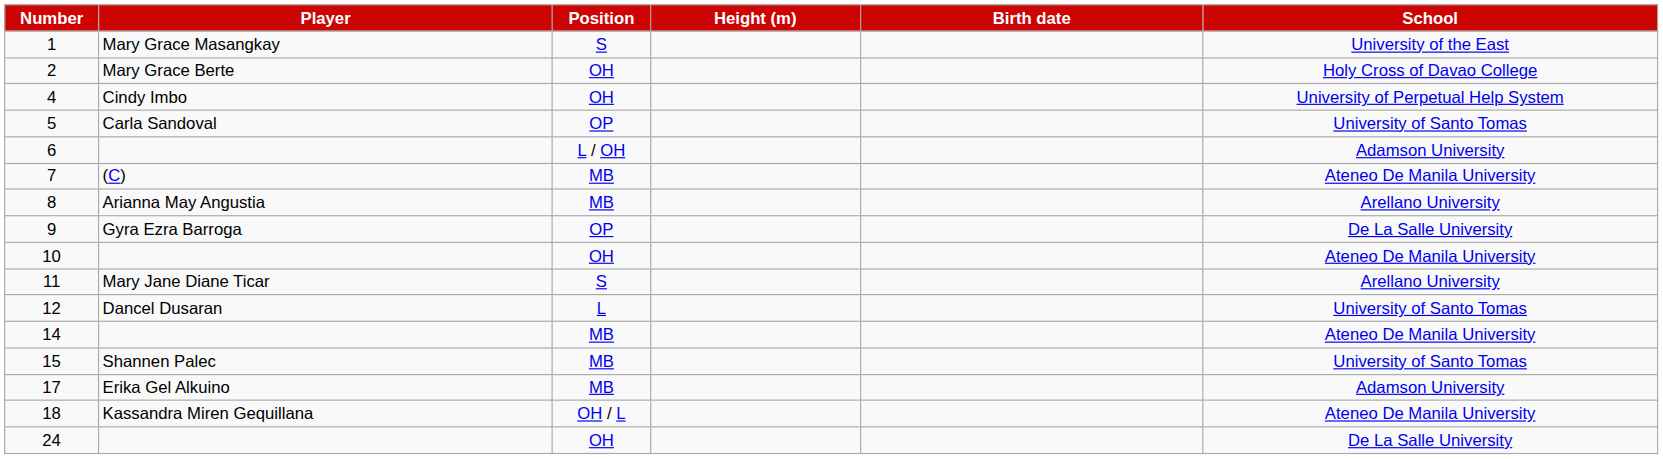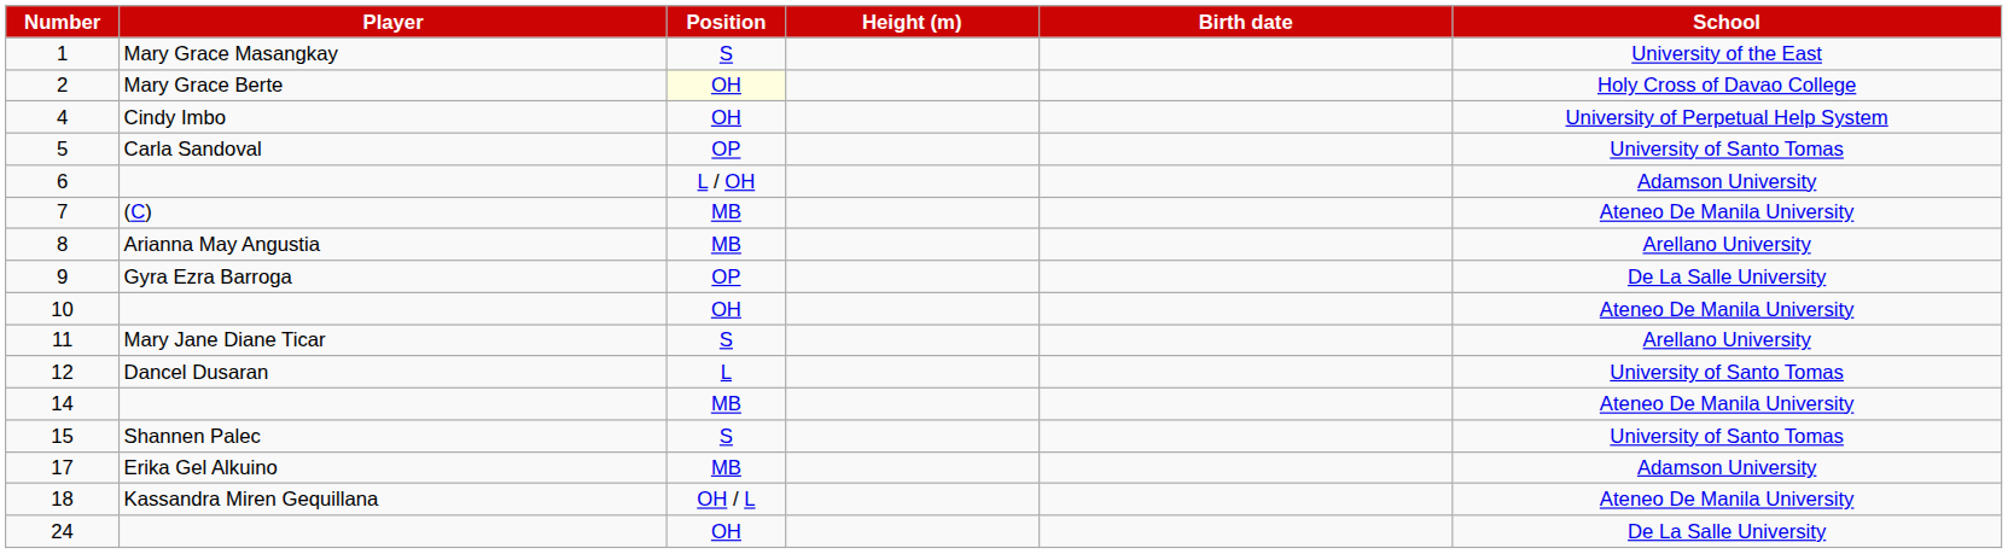 <table class="wikitable sortable" style="text-align: center; width: 90%; font-size: 90%;">
 <tr>
 <th style="width: 3em; background: #CC0404; color: white;">Number</th>
 <th style="width: 20em; background: #CC0404; color: white;">Player</th>
 <th style="width: 3em; background: #CC0404; color: white;">Position</th>
 <th style="width: 9em; background: #CC0404; color: white;">Height (m)</th>
 <th style="width: 15em; background: #CC0404; color: white;">Birth date</th>
 <th style="width: 20em; background: #CC0404; color: white;">School</th>
 </tr>
 <tr>
 <td>1</td>
 <td style="text-align: left;"> Mary Grace Masangkay</td>
 <td><a href='#'>S</a></td>
 <td></td>
 <td style="text-align: left;"></td>
 <td><a href='#'>University of the East</a></td>
 </tr>
 <tr>
 <td>2</td>
 <td style="text-align: left;"> Mary Grace Berte</td>
-<td><a href='#'>OH</a></td>
+<td style="background: lightyellow;"><a href='#'>OH</a></td>
 <td></td>
 <td style="text-align: left;"></td>
 <td><a href='#'>Holy Cross of Davao College</a></td>
 </tr>
 <tr>
 <td>4</td>
 <td style="text-align: left;"> Cindy Imbo</td>
 <td><a href='#'>OH</a></td>
 <td></td>
 <td style="text-align: left;"></td>
 <td><a href='#'>University of Perpetual Help System</a></td>
 </tr>
 <tr>
 <td>5</td>
 <td style="text-align: left;"> Carla Sandoval</td>
 <td><a href='#'>OP</a></td>
 <td></td>
 <td style="text-align: left;"></td>
 <td><a href='#'>University of Santo Tomas</a></td>
 </tr>
 <tr>
 <td>6</td>
 <td style="text-align: left;"> </td>
 <td><a href='#'>L</a> / <a href='#'>OH</a></td>
 <td></td>
 <td style="text-align: left;"></td>
 <td><a href='#'>Adamson University</a></td>
 </tr>
 <tr>
 <td>7</td>
 <td style="text-align: left;">  (<a href='#'>C</a>)</td>
 <td><a href='#'>MB</a></td>
 <td></td>
 <td style="text-align: left;"></td>
 <td><a href='#'>Ateneo De Manila University</a></td>
 </tr>
 <tr>
 <td>8</td>
 <td style="text-align: left;"> Arianna May Angustia</td>
 <td><a href='#'>MB</a></td>
 <td></td>
 <td style="text-align: left;"></td>
 <td><a href='#'>Arellano University</a></td>
 </tr>
 <tr>
 <td>9</td>
 <td style="text-align: left;"> Gyra Ezra Barroga</td>
 <td><a href='#'>OP</a></td>
 <td></td>
 <td style="text-align: left;"></td>
 <td><a href='#'>De La Salle University</a></td>
 </tr>
 <tr>
 <td>10</td>
 <td style="text-align: left;"> </td>
 <td><a href='#'>OH</a></td>
 <td></td>
 <td style="text-align: left;"></td>
 <td><a href='#'>Ateneo De Manila University</a></td>
 </tr>
 <tr>
 <td>11</td>
 <td style="text-align: left;"> Mary Jane Diane Ticar</td>
 <td><a href='#'>S</a></td>
 <td></td>
 <td style="text-align: left;"></td>
 <td><a href='#'>Arellano University</a></td>
 </tr>
 <tr>
 <td>12</td>
 <td style="text-align: left;"> Dancel Dusaran</td>
 <td><a href='#'>L</a></td>
 <td></td>
 <td style="text-align: left;"></td>
 <td><a href='#'>University of Santo Tomas</a></td>
 </tr>
 <tr>
 <td>14</td>
 <td style="text-align: left;"> </td>
 <td><a href='#'>MB</a></td>
 <td></td>
 <td style="text-align: left;"></td>
 <td><a href='#'>Ateneo De Manila University</a></td>
 </tr>
 <tr>
 <td>15</td>
 <td style="text-align: left;"> Shannen Palec</td>
-<td><a href='#'>MB</a></td>
+<td><a href='#'>S</a></td>
 <td></td>
 <td style="text-align: left;"></td>
 <td><a href='#'>University of Santo Tomas</a></td>
 </tr>
 <tr>
 <td>17</td>
 <td style="text-align: left;"> Erika Gel Alkuino</td>
 <td><a href='#'>MB</a></td>
 <td></td>
 <td style="text-align: left;"></td>
 <td><a href='#'>Adamson University</a></td>
 </tr>
 <tr>
 <td>18</td>
 <td style="text-align: left;"> Kassandra Miren Gequillana</td>
 <td><a href='#'>OH</a> / <a href='#'>L</a></td>
 <td></td>
 <td style="text-align: left;"></td>
 <td><a href='#'>Ateneo De Manila University</a></td>
 </tr>
 <tr>
 <td>24</td>
 <td style="text-align: left;"> </td>
 <td><a href='#'>OH</a></td>
 <td></td>
 <td style="text-align: left;"></td>
 <td><a href='#'>De La Salle University</a></td>
 </tr>
 </table>
